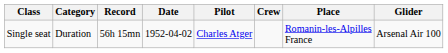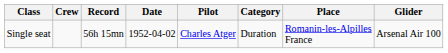 <table class="wikitable">
 <tr>
 <th>Class</th>
-<th>Category</th>
+<th>Crew</th>
 <th>Record</th>
 <th>Date</th>
 <th>Pilot</th>
-<th>Crew</th>
+<th>Category</th>
 <th>Place</th>
 <th>Glider</th>
 </tr>
 <tr>
 <td>Single seat</td>
-<td>Duration</td>
+<td></td>
 <td>56h 15mn</td>
 <td>1952-04-02</td>
 <td><a href='#'>Charles Atger</a> </td>
-<td></td>
+<td>Duration</td>
 <td><a href='#'>Romanin-les-Alpilles</a><br>France</td>
 <td>Arsenal Air 100</td>
 </tr>
 </table>
